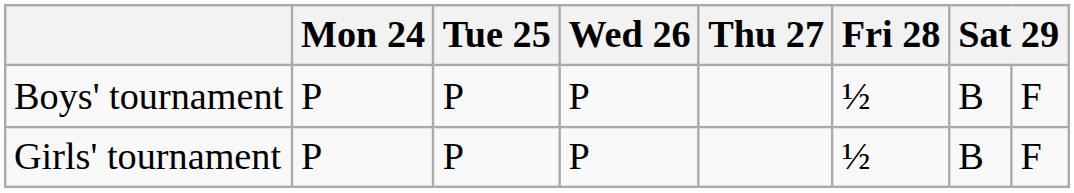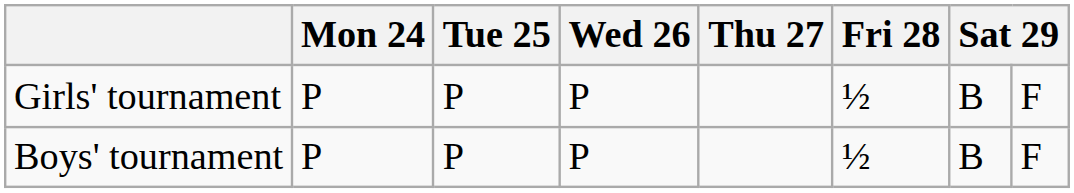 <table class="wikitable olympic-schedule volleyball">
 <tr>
 <th></th>
 <th>Mon 24</th>
 <th>Tue 25</th>
 <th>Wed 26</th>
 <th>Thu 27</th>
 <th>Fri 28</th>
 <th colspan=2>Sat 29</th>
 </tr>
 <tr>
+<td class="event">Girls' tournament</td>
+<td class="prelims">P</td>
+<td class="prelims">P</td>
+<td class="prelims">P</td>
+<td></td>
+<td class="semifinals">½</td>
+<td class="bronze-medal">B</td>
+<td class="final">F</td>
+</tr>
+<tr>
 <td class="event">Boys' tournament</td>
 <td class="prelims">P</td>
 <td class="prelims">P</td>
 <td class="prelims">P</td>
 <td></td>
 <td class="semifinals">½</td>
 <td class="bronze-medal">B</td>
 <td class="final">F</td>
 </tr>
-<tr>
-<td class="event">Girls' tournament</td>
-<td class="prelims">P</td>
-<td class="prelims">P</td>
-<td class="prelims">P</td>
-<td></td>
-<td class="semifinals">½</td>
-<td class="bronze-medal">B</td>
-<td class="final">F</td>
-</tr>
 </table>
